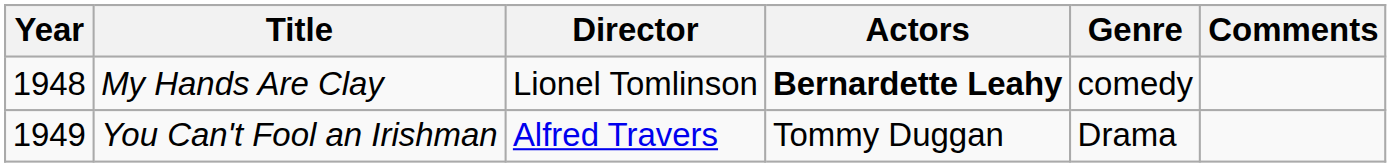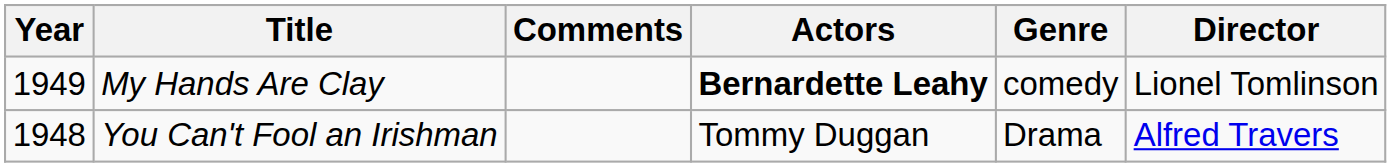 <table class="wikitable">
 <tr>
 <th>Year</th>
 <th>Title</th>
-<th>Director</th>
+<th>Comments</th>
 <th>Actors</th>
 <th>Genre</th>
-<th>Comments</th>
+<th>Director</th>
+</tr>
+<tr>
+<td>1949</td>
+<td><em>My Hands Are Clay</em></td>
+<td></td>
+<td><strong>Bernardette Leahy</strong></td>
+<td>comedy</td>
+<td>Lionel Tomlinson</td>
 </tr>
 <tr>
 <td>1948</td>
-<td><em>My Hands Are Clay</em></td>
-<td>Lionel Tomlinson</td>
-<td><strong>Bernardette Leahy</strong></td>
-<td>comedy</td>
+<td><em>You Can't Fool an Irishman</em></td>
 <td></td>
-</tr>
-<tr>
-<td>1949</td>
-<td><em>You Can't Fool an Irishman</em></td>
-<td><a href='#'>Alfred Travers</a></td>
 <td>Tommy Duggan</td>
 <td>Drama</td>
-<td></td>
+<td><a href='#'>Alfred Travers</a></td>
 </tr>
 </table>
